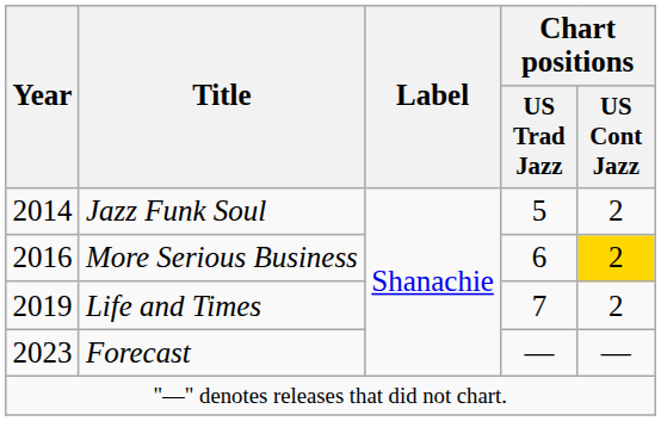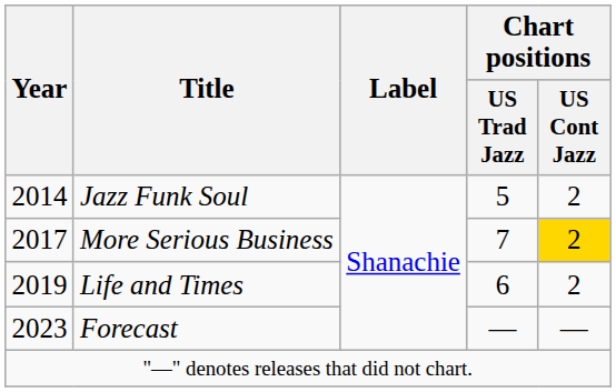 <table class="wikitable" style="text-align:center;">
 <tr>
 <th rowspan="2">Year</th>
 <th rowspan="2">Title</th>
 <th rowspan="2">Label</th>
 <th colspan="2" align="center">Chart positions</th>
 </tr>
 <tr style="font-size:smaller;">
 <th width="35">US<br>Trad<br>Jazz<br></th>
 <th width="35">US<br>Cont<br>Jazz<br></th>
 </tr>
 <tr>
 <td>2014</td>
 <td align="left"><em>Jazz Funk Soul</em></td>
 <td rowspan="4"><a href='#'>Shanachie</a></td>
 <td>5</td>
 <td>2</td>
 </tr>
 <tr>
-<td>2016</td>
+<td>2017</td>
 <td align="left"><em>More Serious Business</em></td>
-<td>6</td>
+<td>7</td>
 <td style="background: gold;">2</td>
 </tr>
 <tr>
 <td>2019</td>
 <td align="left"><em>Life and Times</em></td>
-<td>7</td>
+<td>6</td>
 <td>2</td>
 </tr>
 <tr>
 <td>2023</td>
 <td align="left"><em>Forecast</em></td>
 <td>—</td>
 <td>—</td>
 </tr>
 <tr>
 <td colspan="5" style="text-align:center; font-size:9pt;">"—" denotes releases that did not chart.</td>
 </tr>
 </table>
